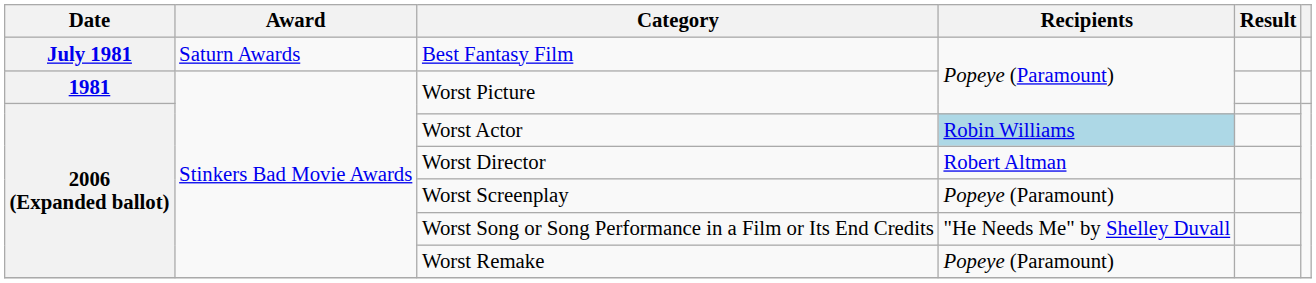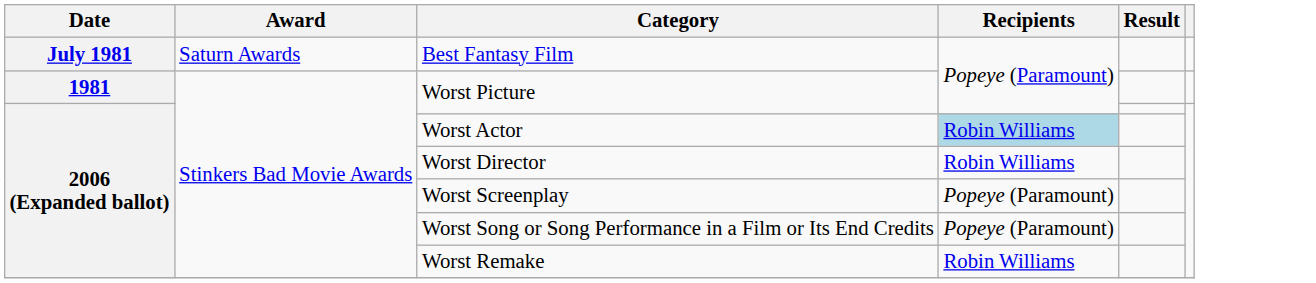 <table class="wikitable plainrowheaders">
 <tr>
 <th scope="col">Date</th>
 <th scope="col">Award</th>
 <th scope="col">Category</th>
 <th scope="col">Recipients</th>
 <th scope="col">Result</th>
 <th scope="col"></th>
 </tr>
 <tr>
 <th scope="row"  style="text-align:center;"><a href='#'>July 1981</a></th>
 <td><a href='#'>Saturn Awards</a></td>
 <td><a href='#'>Best Fantasy Film</a></td>
 <td rowspan="3"><em>Popeye</em> (<a href='#'>Paramount</a>)</td>
 <td></td>
 <td></td>
 </tr>
 <tr>
 <th scope="row" style="text-align:center;"><a href='#'>1981</a></th>
 <td rowspan="7"><a href='#'>Stinkers Bad Movie Awards</a></td>
 <td rowspan="2">Worst Picture</td>
 <td></td>
 <td></td>
 </tr>
 <tr>
 <th scope="row" rowspan="6" style="text-align:center;">2006<br>(Expanded ballot)</th>
 <td></td>
 <td rowspan="6"></td>
 </tr>
 <tr>
 <td>Worst Actor</td>
 <td style="background: lightblue;"><a href='#'>Robin Williams</a></td>
 <td></td>
 </tr>
 <tr>
 <td>Worst Director</td>
-<td><a href='#'>Robert Altman</a></td>
+<td><a href='#'>Robin Williams</a></td>
 <td></td>
 </tr>
 <tr>
 <td>Worst Screenplay</td>
 <td><em>Popeye</em> (Paramount)</td>
 <td></td>
 </tr>
 <tr>
 <td>Worst Song or Song Performance in a Film or Its End Credits</td>
-<td>"He Needs Me" by <a href='#'>Shelley Duvall</a></td>
+<td><em>Popeye</em> (Paramount)</td>
 <td></td>
 </tr>
 <tr>
 <td>Worst Remake</td>
-<td><em>Popeye</em> (Paramount)</td>
+<td><a href='#'>Robin Williams</a></td>
 <td></td>
 </tr>
 <tr>
 </tr>
 </table>
